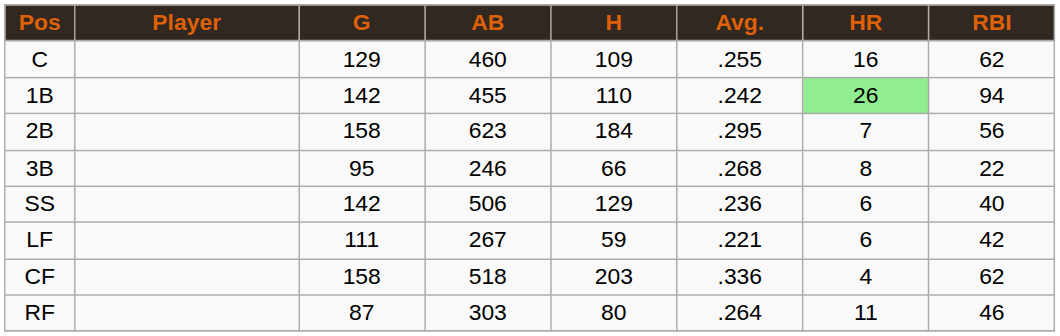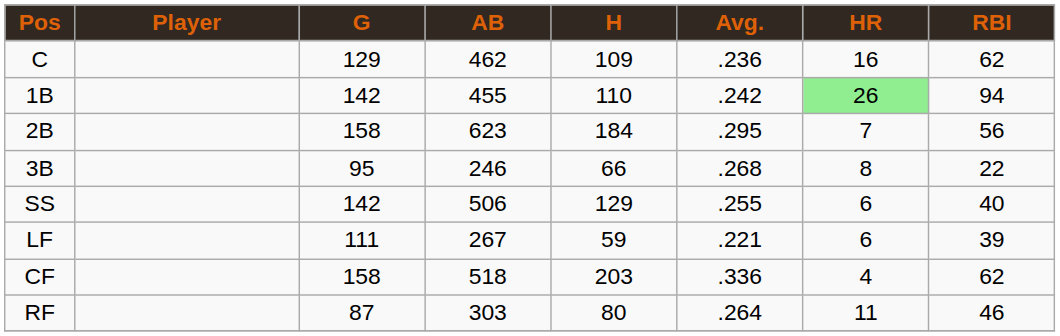 <table class="wikitable sortable">
 <tr>
 <th style="background:#312821;color:#de6108;" width="5%">Pos</th>
 <th style="background:#312821;color:#de6108;" width="16%">Player</th>
 <th style="background:#312821;color:#de6108;" width="9%">G</th>
 <th style="background:#312821;color:#de6108;" width="9%">AB</th>
 <th style="background:#312821;color:#de6108;" width="9%">H</th>
 <th style="background:#312821;color:#de6108;" width="9%">Avg.</th>
 <th style="background:#312821;color:#de6108;" width="9%">HR</th>
 <th style="background:#312821;color:#de6108;" width="9%">RBI</th>
 </tr>
 <tr align="center">
 <td>C</td>
 <td></td>
 <td>129</td>
-<td>460</td>
+<td>462</td>
 <td>109</td>
-<td>.255</td>
+<td>.236</td>
 <td>16</td>
 <td>62</td>
 </tr>
 <tr align="center">
 <td>1B</td>
 <td></td>
 <td>142</td>
 <td>455</td>
 <td>110</td>
 <td>.242</td>
 <td style="background: lightgreen;">26</td>
 <td>94</td>
 </tr>
 <tr align="center">
 <td>2B</td>
 <td></td>
 <td>158</td>
 <td>623</td>
 <td>184</td>
 <td>.295</td>
 <td>7</td>
 <td>56</td>
 </tr>
 <tr align="center">
 <td>3B</td>
 <td></td>
 <td>95</td>
 <td>246</td>
 <td>66</td>
 <td>.268</td>
 <td>8</td>
 <td>22</td>
 </tr>
 <tr align="center">
 <td>SS</td>
 <td></td>
 <td>142</td>
 <td>506</td>
 <td>129</td>
-<td>.236</td>
+<td>.255</td>
 <td>6</td>
 <td>40</td>
 </tr>
 <tr align="center">
 <td>LF</td>
 <td></td>
 <td>111</td>
 <td>267</td>
 <td>59</td>
 <td>.221</td>
 <td>6</td>
-<td>42</td>
+<td>39</td>
 </tr>
 <tr align="center">
 <td>CF</td>
 <td></td>
 <td>158</td>
 <td>518</td>
 <td>203</td>
 <td>.336</td>
 <td>4</td>
 <td>62</td>
 </tr>
 <tr align="center">
 <td>RF</td>
 <td></td>
 <td>87</td>
 <td>303</td>
 <td>80</td>
 <td>.264</td>
 <td>11</td>
 <td>46</td>
 </tr>
 <tr align="center">
 </tr>
 </table>
